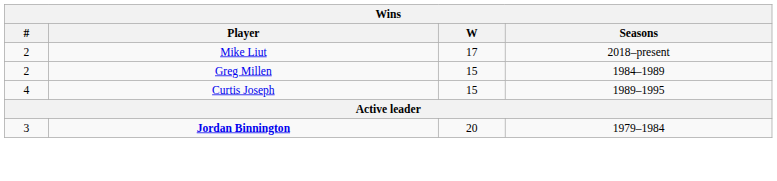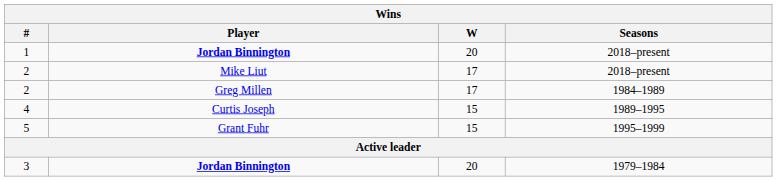 <table class="wikitable" style="text-align: center; font-size: 95%" width="80%">
 <tr>
 <th colspan="4">Wins</th>
 </tr>
 <tr>
 <th>#</th>
 <th>Player</th>
 <th>W</th>
 <th>Seasons</th>
 </tr>
 <tr>
+<td>1</td>
+<td><strong><a href='#'>Jordan Binnington</a></strong></td>
+<td>20</td>
+<td>2018–present</td>
+</tr>
+<tr>
 <td>2</td>
 <td><a href='#'>Mike Liut</a></td>
 <td>17</td>
 <td>2018–present</td>
 </tr>
 <tr>
 <td>2</td>
 <td><a href='#'>Greg Millen</a></td>
-<td>15</td>
+<td>17</td>
 <td>1984–1989</td>
 </tr>
 <tr>
 <td>4</td>
 <td><a href='#'>Curtis Joseph</a></td>
 <td>15</td>
 <td>1989–1995</td>
+</tr>
+<tr>
+<td>5</td>
+<td><a href='#'>Grant Fuhr</a></td>
+<td>15</td>
+<td>1995–1999</td>
 </tr>
 <tr>
 <th colspan="4">Active leader</th>
 </tr>
 <tr>
 <td>3</td>
 <td><strong><a href='#'>Jordan Binnington</a></strong></td>
 <td>20</td>
 <td>1979–1984</td>
 </tr>
 </table>
